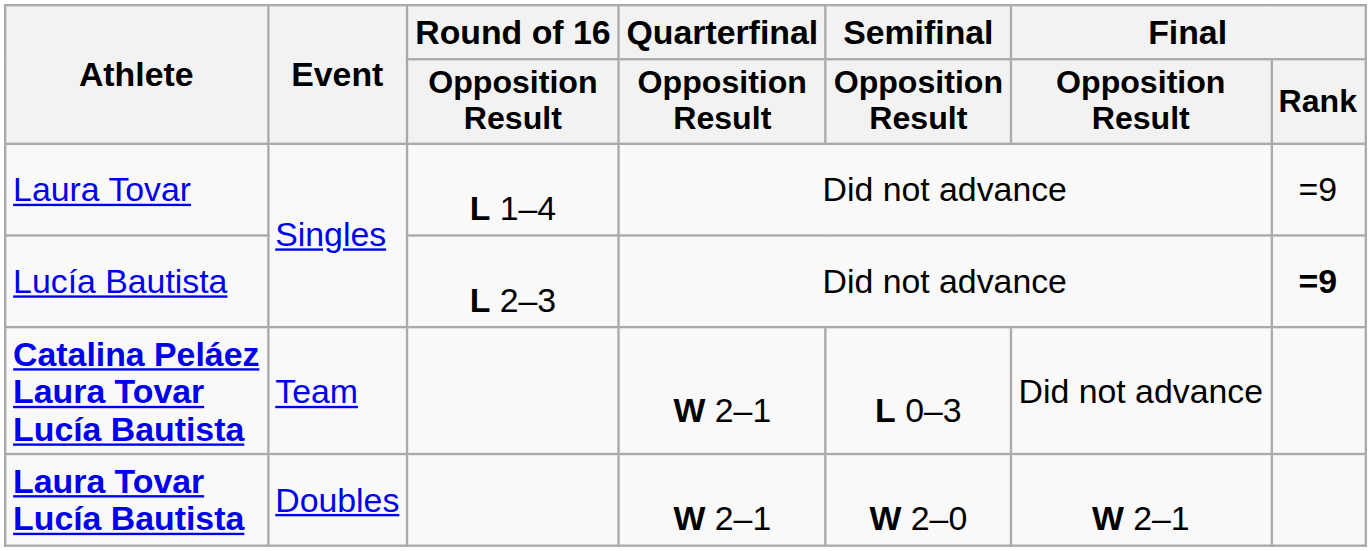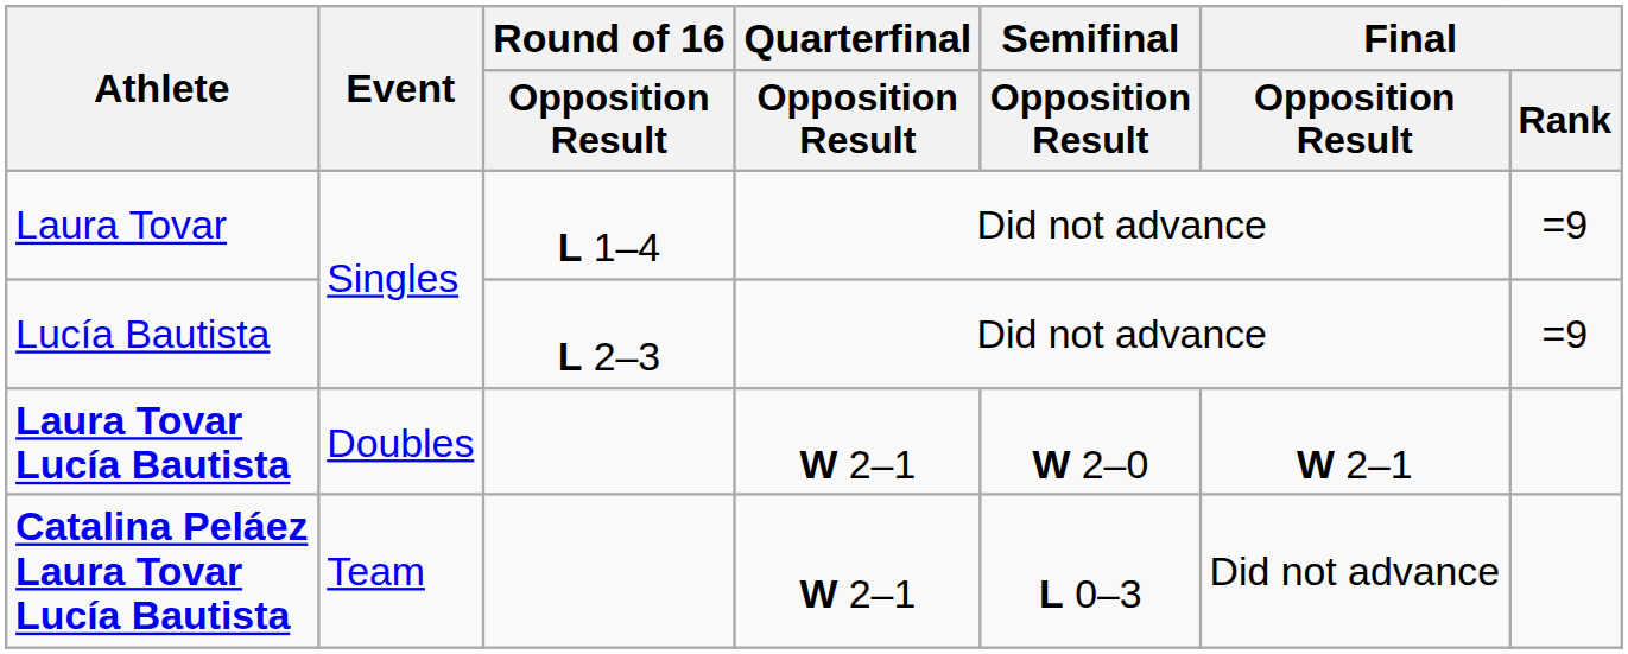 <table class=wikitable style=font-size:90%;text-align:center>
 <tr>
 <th rowspan=2>Athlete</th>
 <th rowspan=2>Event</th>
 <th>Round of 16</th>
 <th>Quarterfinal</th>
 <th>Semifinal</th>
 <th colspan=2>Final</th>
 </tr>
 <tr style=font-size:95%>
 <th>Opposition<br>Result</th>
 <th>Opposition<br>Result</th>
 <th>Opposition<br>Result</th>
 <th>Opposition<br>Result</th>
 <th>Rank</th>
 </tr>
 <tr>
 <td align=left><a href='#'>Laura Tovar</a></td>
 <td align=left rowspan=2><a href='#'>Singles</a></td>
 <td><br><strong>L</strong> 1–4</td>
 <td colspan="3">Did not advance</td>
 <td>=9</td>
 </tr>
 <tr>
 <td align=left><a href='#'>Lucía Bautista</a></td>
 <td><br><strong>L</strong> 2–3</td>
 <td colspan="3">Did not advance</td>
-<td><strong>=9</strong></td>
+<td>=9</td>
+</tr>
+<tr>
+<td align=left><strong><a href='#'>Laura Tovar</a><br><a href='#'>Lucía Bautista</a></strong></td>
+<td align=left><a href='#'>Doubles</a></td>
+<td></td>
+<td><br><strong>W</strong> 2–1</td>
+<td><br><strong>W</strong> 2–0</td>
+<td><br><strong>W</strong> 2–1</td>
+<td></td>
 </tr>
 <tr>
 <td align=left><strong><a href='#'>Catalina Peláez</a><br><a href='#'>Laura Tovar</a><br><a href='#'>Lucía Bautista</a></strong></td>
 <td align=left><a href='#'>Team</a></td>
 <td></td>
 <td><br><strong>W</strong> 2–1</td>
 <td><br><strong>L</strong> 0–3</td>
 <td>Did not advance</td>
 <td></td>
 </tr>
-<tr>
-<td align=left><strong><a href='#'>Laura Tovar</a><br><a href='#'>Lucía Bautista</a></strong></td>
-<td align=left><a href='#'>Doubles</a></td>
-<td></td>
-<td><br><strong>W</strong> 2–1</td>
-<td><br><strong>W</strong> 2–0</td>
-<td><br><strong>W</strong> 2–1</td>
-<td></td>
-</tr>
 </table>
